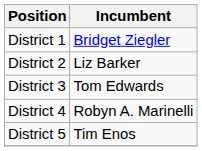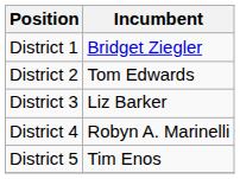 <table class=wikitable>
 <tr>
 <th>Position</th>
 <th>Incumbent</th>
 </tr>
 <tr>
 <td>District 1</td>
 <td><a href='#'>Bridget Ziegler</a></td>
 </tr>
 <tr>
 <td>District 2</td>
-<td>Liz Barker</td>
+<td>Tom Edwards</td>
 </tr>
 <tr>
 <td>District 3</td>
-<td>Tom Edwards</td>
+<td>Liz Barker</td>
 </tr>
 <tr>
 <td>District 4</td>
 <td>Robyn A. Marinelli</td>
 </tr>
 <tr>
 <td>District 5</td>
 <td>Tim Enos</td>
 </tr>
 <tr>
 </tr>
 </table>
